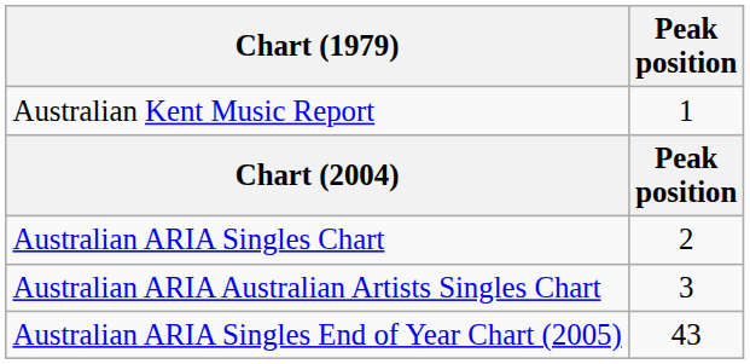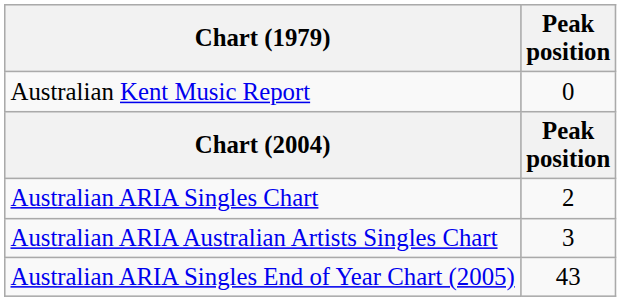 <table class="wikitable">
 <tr>
 <th align="left">Chart (1979)</th>
 <th align="left">Peak<br>position</th>
 </tr>
 <tr>
 <td align="left">Australian <a href='#'>Kent Music Report</a></td>
-<td align="center">1</td>
+<td align="center">0</td>
 </tr>
 <tr>
 <th align="left">Chart (2004)</th>
 <th align="left">Peak<br>position</th>
 </tr>
 <tr>
 <td align="left"><a href='#'>Australian ARIA Singles Chart</a></td>
 <td align="center">2</td>
 </tr>
 <tr>
 <td align="left"><a href='#'>Australian ARIA Australian Artists Singles Chart</a></td>
 <td align="center">3</td>
 </tr>
 <tr>
 <td align="left"><a href='#'>Australian ARIA Singles End of Year Chart (2005)</a></td>
 <td align="center">43</td>
 </tr>
 </table>
